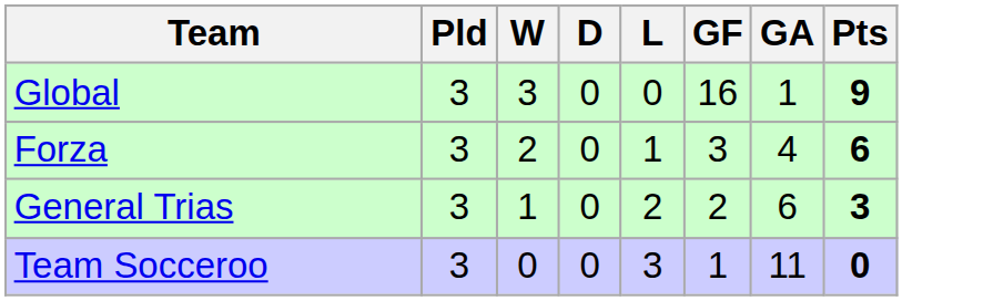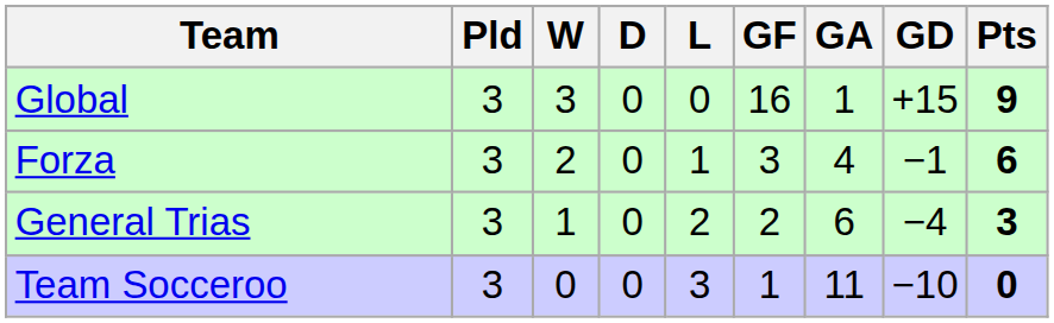 <table class="wikitable" style="text-align: center;">
 <tr>
 <th width="175">Team</th>
 <th width="20">Pld</th>
 <th width="20">W</th>
 <th width="20">D</th>
 <th width="20">L</th>
 <th width="20">GF</th>
 <th width="20">GA</th>
+<th width="20">GD</th>
 <th width="20">Pts</th>
 </tr>
 <tr bgcolor=#ccffcc>
 <td style="text-align:left;"><a href='#'>Global</a></td>
 <td>3</td>
 <td>3</td>
 <td>0</td>
 <td>0</td>
 <td>16</td>
 <td>1</td>
+<td>+15</td>
 <td><strong>9</strong></td>
 </tr>
 <tr bgcolor=#ccffcc>
 <td style="text-align:left;"><a href='#'>Forza</a></td>
 <td>3</td>
 <td>2</td>
 <td>0</td>
 <td>1</td>
 <td>3</td>
 <td>4</td>
+<td>−1</td>
 <td><strong>6</strong></td>
 </tr>
 <tr bgcolor=#ccffcc>
 <td style="text-align:left;"><a href='#'>General Trias</a></td>
 <td>3</td>
 <td>1</td>
 <td>0</td>
 <td>2</td>
 <td>2</td>
 <td>6</td>
+<td>−4</td>
 <td><strong>3</strong></td>
 </tr>
 <tr bgcolor=#ccccff>
 <td style="text-align:left;"><a href='#'>Team Socceroo</a></td>
 <td>3</td>
 <td>0</td>
 <td>0</td>
 <td>3</td>
 <td>1</td>
 <td>11</td>
+<td>−10</td>
 <td><strong>0</strong></td>
 </tr>
 </table>
